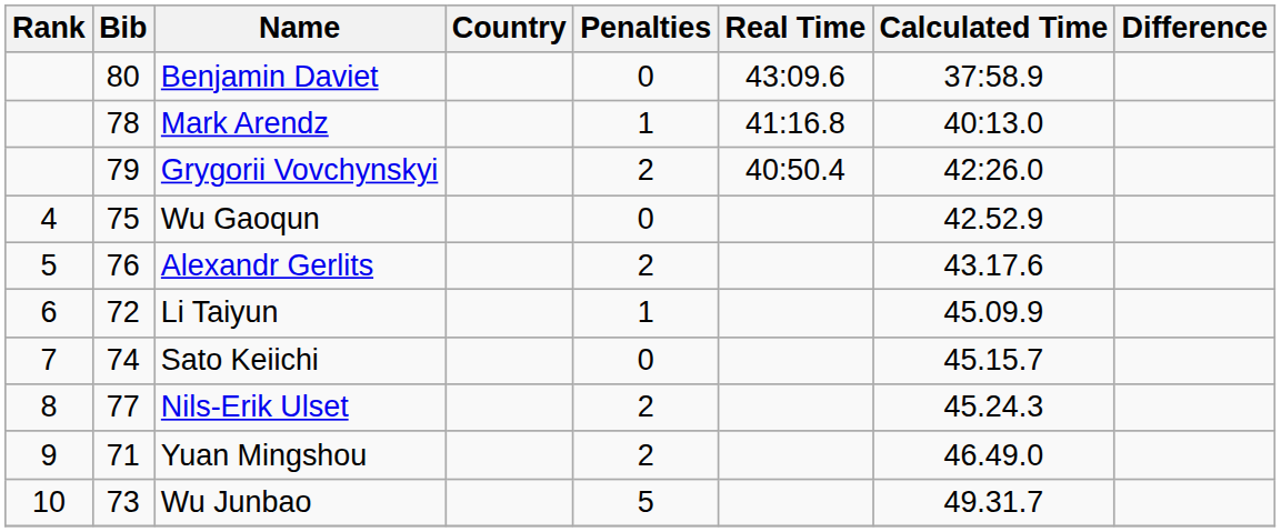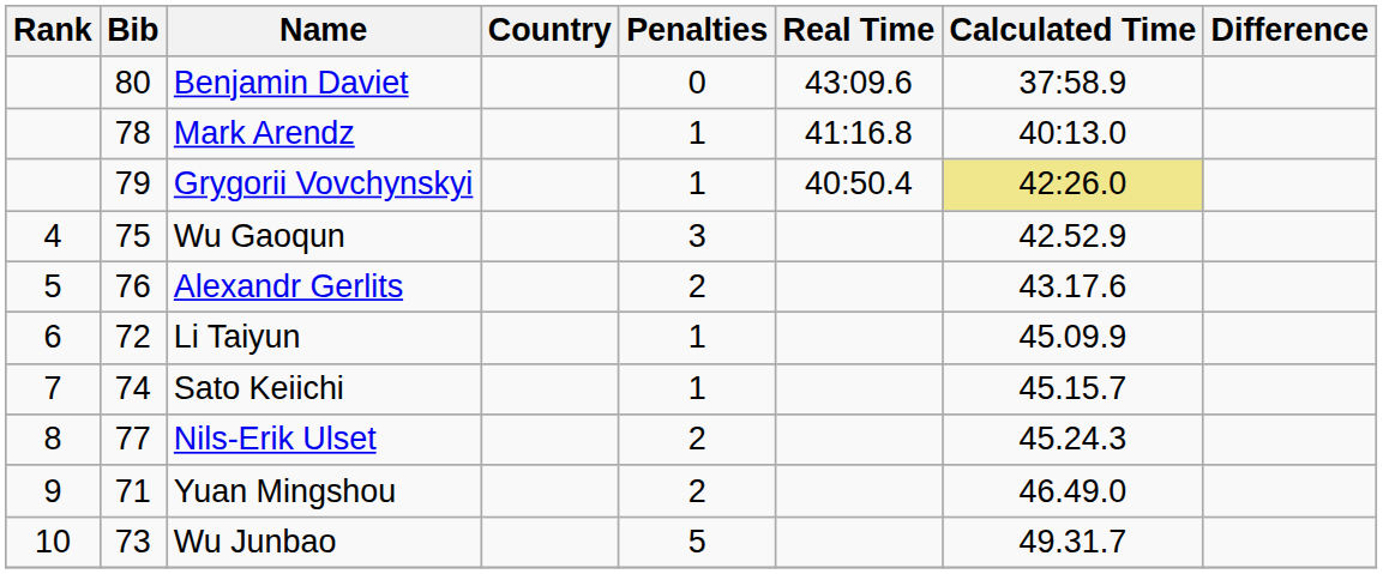 <table class="wikitable sortable" style="text-align:center">
 <tr>
 <th>Rank</th>
 <th>Bib</th>
 <th>Name</th>
 <th>Country</th>
 <th>Penalties</th>
 <th>Real Time</th>
 <th>Calculated Time</th>
 <th>Difference</th>
 </tr>
 <tr>
 <td></td>
 <td>80</td>
 <td align="left"><a href='#'>Benjamin Daviet</a></td>
 <td align="left"></td>
 <td>0</td>
 <td>43:09.6</td>
 <td>37:58.9</td>
 <td></td>
 </tr>
 <tr>
 <td></td>
 <td>78</td>
 <td align="left"><a href='#'>Mark Arendz</a></td>
 <td align="left"></td>
 <td>1</td>
 <td>41:16.8</td>
 <td>40:13.0</td>
 <td></td>
 </tr>
 <tr>
 <td></td>
 <td>79</td>
 <td align="left"><a href='#'>Grygorii Vovchynskyi</a></td>
 <td align="left"></td>
-<td>2</td>
+<td>1</td>
 <td>40:50.4</td>
-<td>42:26.0</td>
+<td style="background: khaki;">42:26.0</td>
 <td></td>
 </tr>
 <tr>
 <td>4</td>
 <td>75</td>
 <td align="left">Wu Gaoqun</td>
 <td align="left"></td>
-<td>0</td>
+<td>3</td>
 <td></td>
 <td>42.52.9</td>
 <td></td>
 </tr>
 <tr>
 <td>5</td>
 <td>76</td>
 <td align="left"><a href='#'>Alexandr Gerlits</a></td>
 <td align="left"></td>
 <td>2</td>
 <td></td>
 <td>43.17.6</td>
 <td></td>
 </tr>
 <tr>
 <td>6</td>
 <td>72</td>
 <td align="left">Li Taiyun</td>
 <td align="left"></td>
 <td>1</td>
 <td></td>
 <td>45.09.9</td>
 <td></td>
 </tr>
 <tr>
 <td>7</td>
 <td>74</td>
 <td align="left">Sato Keiichi</td>
 <td align="left"></td>
-<td>0</td>
+<td>1</td>
 <td></td>
 <td>45.15.7</td>
 <td></td>
 </tr>
 <tr>
 <td>8</td>
 <td>77</td>
 <td align="left"><a href='#'>Nils-Erik Ulset</a></td>
 <td align="left"></td>
 <td>2</td>
 <td></td>
 <td>45.24.3</td>
 <td></td>
 </tr>
 <tr>
 <td>9</td>
 <td>71</td>
 <td align="left">Yuan Mingshou</td>
 <td align="left"></td>
 <td>2</td>
 <td></td>
 <td>46.49.0</td>
 <td></td>
 </tr>
 <tr>
 <td>10</td>
 <td>73</td>
 <td align="left">Wu Junbao</td>
 <td align="left"></td>
 <td>5</td>
 <td></td>
 <td>49.31.7</td>
 <td></td>
 </tr>
 <tr>
 </tr>
 </table>
